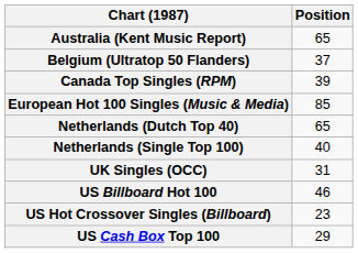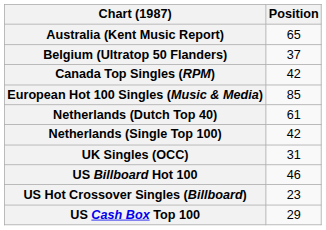 <table class="wikitable sortable plainrowheaders" style="text-align:center">
 <tr>
 <th>Chart (1987)</th>
 <th>Position</th>
 </tr>
 <tr>
 <th scope="row">Australia (Kent Music Report)</th>
 <td>65</td>
 </tr>
 <tr>
 <th scope="row">Belgium (Ultratop 50 Flanders)</th>
 <td>37</td>
 </tr>
 <tr>
 <th scope="row">Canada Top Singles (<em>RPM</em>)</th>
-<td>39</td>
+<td>42</td>
 </tr>
 <tr>
 <th scope="row">European Hot 100 Singles (<em>Music & Media</em>)</th>
 <td>85</td>
 </tr>
 <tr>
 <th scope="row">Netherlands (Dutch Top 40)</th>
-<td>65</td>
+<td>61</td>
 </tr>
 <tr>
 <th scope="row">Netherlands (Single Top 100)</th>
-<td>40</td>
+<td>42</td>
 </tr>
 <tr>
 <th scope="row">UK Singles (OCC)</th>
 <td>31</td>
 </tr>
 <tr>
 <th scope="row">US <em>Billboard</em> Hot 100</th>
 <td>46</td>
 </tr>
 <tr>
 <th scope="row">US Hot Crossover Singles (<em>Billboard</em>)</th>
 <td>23</td>
 </tr>
 <tr>
 <th scope="row">US <em><a href='#'>Cash Box</a></em> Top 100</th>
 <td>29</td>
 </tr>
 </table>
